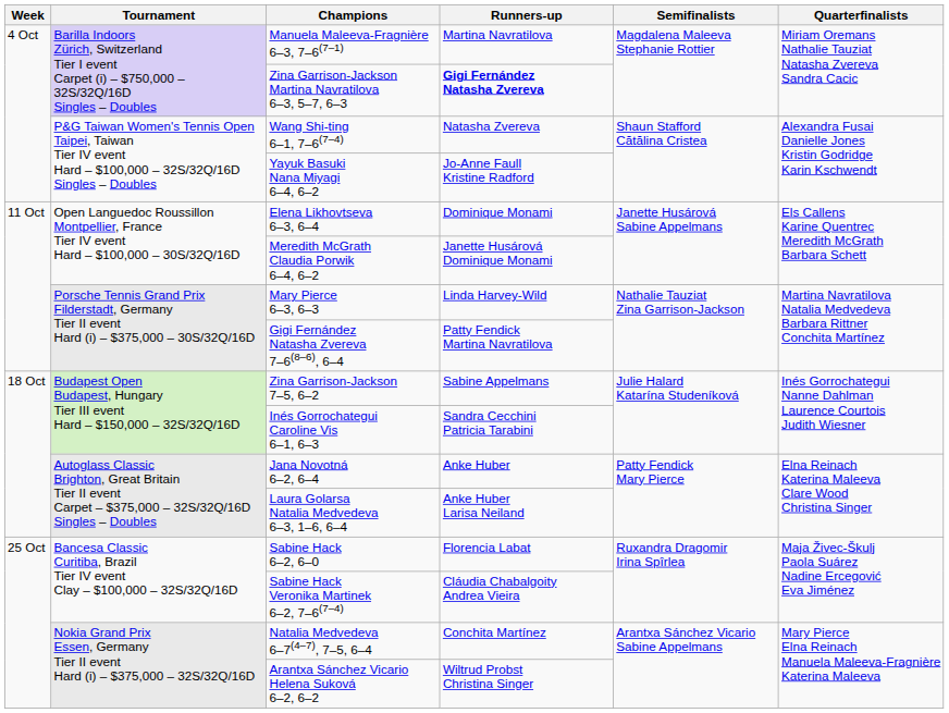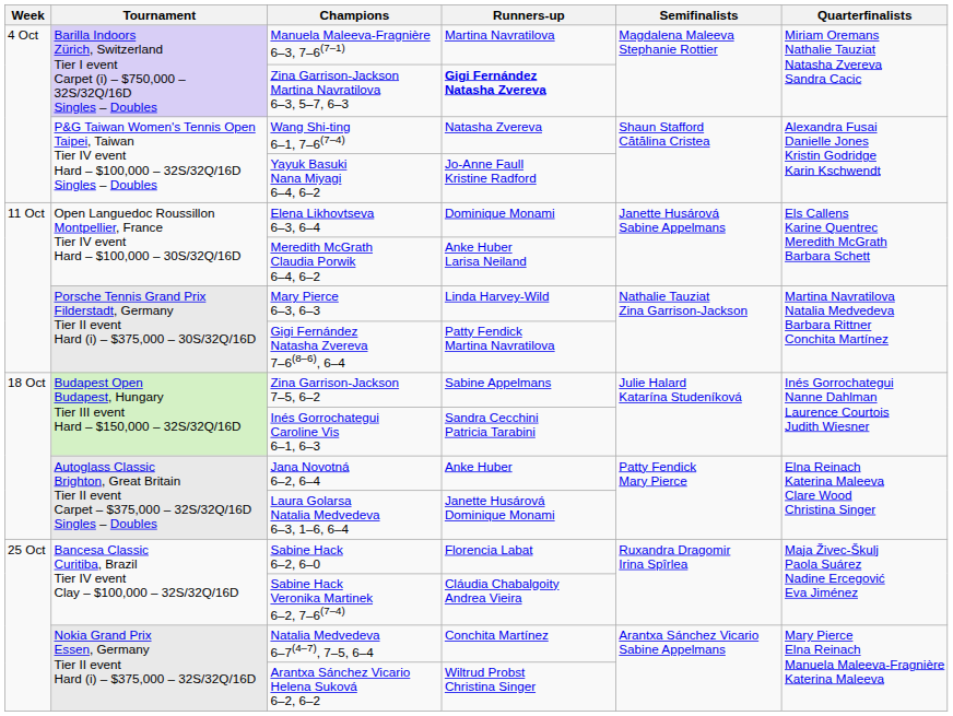 <table class=wikitable style=font-size:95%>
 <tr>
 <th style="width:48px;">Week</th>
 <th style="width:250px;">Tournament</th>
 <th style="width:200px;">Champions</th>
 <th style="width:200px;">Runners-up</th>
 <th style="width:190px;">Semifinalists</th>
 <th style="width:190px;">Quarterfinalists</th>
 </tr>
 <tr valign=top>
 <td rowspan=4>4 Oct</td>
 <td rowspan=2 style="background:#d8cef6;"><a href='#'>Barilla Indoors</a> <br> <a href='#'>Zürich</a>, Switzerland <br> Tier I event <br> Carpet (i) – $750,000 – 32S/32Q/16D<br><a href='#'>Singles</a> – <a href='#'>Doubles</a></td>
 <td> <a href='#'>Manuela Maleeva-Fragnière</a><br>6–3, 7–6<sup>(7–1)</sup></td>
 <td> <a href='#'>Martina Navratilova</a></td>
 <td rowspan=2>  <a href='#'>Magdalena Maleeva</a><br> <a href='#'>Stephanie Rottier</a></td>
 <td rowspan=2> <a href='#'>Miriam Oremans</a><br> <a href='#'>Nathalie Tauziat</a><br> <a href='#'>Natasha Zvereva</a><br> <a href='#'>Sandra Cacic</a></td>
 </tr>
 <tr valign=top>
 <td> <a href='#'>Zina Garrison-Jackson</a> <br>  <a href='#'>Martina Navratilova</a><br> 6–3, 5–7, 6–3</td>
 <td><strong> <a href='#'>Gigi Fernández</a> <br>  <a href='#'>Natasha Zvereva</a></strong></td>
 </tr>
 <tr valign=top>
 <td rowspan=2><a href='#'>P&G Taiwan Women's Tennis Open</a> <br> <a href='#'>Taipei</a>, Taiwan <br> Tier IV event <br> Hard – $100,000 – 32S/32Q/16D<br><a href='#'>Singles</a> – <a href='#'>Doubles</a></td>
 <td> <a href='#'>Wang Shi-ting</a><br>6–1, 7–6<sup>(7–4)</sup></td>
 <td> <a href='#'>Natasha Zvereva</a></td>
 <td rowspan=2>  <a href='#'>Shaun Stafford</a><br> <a href='#'>Cătălina Cristea</a></td>
 <td rowspan=2> <a href='#'>Alexandra Fusai</a><br> <a href='#'>Danielle Jones</a><br> <a href='#'>Kristin Godridge</a><br> <a href='#'>Karin Kschwendt</a></td>
 </tr>
 <tr valign=top>
 <td> <a href='#'>Yayuk Basuki</a> <br>  <a href='#'>Nana Miyagi</a><br> 6–4, 6–2</td>
 <td> <a href='#'>Jo-Anne Faull</a> <br>  <a href='#'>Kristine Radford</a></td>
 </tr>
 <tr valign=top>
 <td rowspan=4>11 Oct</td>
 <td rowspan=2>Open Languedoc Roussillon <br> <a href='#'>Montpellier</a>, France <br> Tier IV event <br> Hard – $100,000 – 30S/32Q/16D</td>
 <td> <a href='#'>Elena Likhovtseva</a><br>6–3, 6–4</td>
 <td> <a href='#'>Dominique Monami</a></td>
 <td rowspan=2>  <a href='#'>Janette Husárová</a><br> <a href='#'>Sabine Appelmans</a></td>
 <td rowspan=2> <a href='#'>Els Callens</a><br> <a href='#'>Karine Quentrec</a><br> <a href='#'>Meredith McGrath</a><br> <a href='#'>Barbara Schett</a></td>
 </tr>
 <tr valign=top>
 <td> <a href='#'>Meredith McGrath</a> <br>  <a href='#'>Claudia Porwik</a><br> 6–4, 6–2</td>
-<td> <a href='#'>Janette Husárová</a> <br>  <a href='#'>Dominique Monami</a></td>
+<td> <a href='#'>Anke Huber</a> <br>  <a href='#'>Larisa Neiland</a></td>
 </tr>
 <tr valign=top>
 <td rowspan=2 style="background:#e9e9e9;"><a href='#'>Porsche Tennis Grand Prix</a> <br> <a href='#'>Filderstadt</a>, Germany <br> Tier II event <br> Hard (i) – $375,000 – 30S/32Q/16D</td>
 <td> <a href='#'>Mary Pierce</a><br>6–3, 6–3</td>
 <td> <a href='#'>Linda Harvey-Wild</a></td>
 <td rowspan=2>  <a href='#'>Nathalie Tauziat</a><br> <a href='#'>Zina Garrison-Jackson</a></td>
 <td rowspan=2> <a href='#'>Martina Navratilova</a><br> <a href='#'>Natalia Medvedeva</a><br> <a href='#'>Barbara Rittner</a><br> <a href='#'>Conchita Martínez</a></td>
 </tr>
 <tr valign=top>
 <td> <a href='#'>Gigi Fernández</a> <br>  <a href='#'>Natasha Zvereva</a><br> 7–6<sup>(8–6)</sup>, 6–4</td>
 <td> <a href='#'>Patty Fendick</a> <br>  <a href='#'>Martina Navratilova</a></td>
 </tr>
 <tr valign=top>
 <td rowspan=4>18 Oct</td>
 <td rowspan=2 style="background:#d4f1c5;"><a href='#'>Budapest Open</a> <br> <a href='#'>Budapest</a>, Hungary <br> Tier III event <br> Hard – $150,000 – 32S/32Q/16D</td>
 <td> <a href='#'>Zina Garrison-Jackson</a><br>7–5, 6–2</td>
 <td> <a href='#'>Sabine Appelmans</a></td>
 <td rowspan=2>  <a href='#'>Julie Halard</a><br> <a href='#'>Katarína Studeníková</a></td>
 <td rowspan=2> <a href='#'>Inés Gorrochategui</a><br> <a href='#'>Nanne Dahlman</a><br> <a href='#'>Laurence Courtois</a><br> <a href='#'>Judith Wiesner</a></td>
 </tr>
 <tr valign=top>
 <td> <a href='#'>Inés Gorrochategui</a> <br>  <a href='#'>Caroline Vis</a><br> 6–1, 6–3</td>
 <td> <a href='#'>Sandra Cecchini</a> <br>  <a href='#'>Patricia Tarabini</a></td>
 </tr>
 <tr valign=top>
 <td rowspan=2 style="background:#e9e9e9;"><a href='#'>Autoglass Classic</a> <br> <a href='#'>Brighton</a>, Great Britain <br> Tier II event <br> Carpet – $375,000 – 32S/32Q/16D<br><a href='#'>Singles</a> – <a href='#'>Doubles</a></td>
 <td> <a href='#'>Jana Novotná</a><br>6–2, 6–4</td>
 <td> <a href='#'>Anke Huber</a></td>
 <td rowspan=2>  <a href='#'>Patty Fendick</a><br> <a href='#'>Mary Pierce</a></td>
 <td rowspan=2> <a href='#'>Elna Reinach</a><br> <a href='#'>Katerina Maleeva</a><br> <a href='#'>Clare Wood</a><br> <a href='#'>Christina Singer</a></td>
 </tr>
 <tr valign=top>
 <td> <a href='#'>Laura Golarsa</a> <br>  <a href='#'>Natalia Medvedeva</a><br> 6–3, 1–6, 6–4</td>
-<td> <a href='#'>Anke Huber</a> <br>  <a href='#'>Larisa Neiland</a></td>
+<td> <a href='#'>Janette Husárová</a> <br>  <a href='#'>Dominique Monami</a></td>
 </tr>
 <tr valign=top>
 <td rowspan=4>25 Oct</td>
 <td rowspan=2><a href='#'>Bancesa Classic</a> <br> <a href='#'>Curitiba</a>, Brazil <br> Tier IV event <br> Clay – $100,000 – 32S/32Q/16D</td>
 <td> <a href='#'>Sabine Hack</a><br>6–2, 6–0</td>
 <td> <a href='#'>Florencia Labat</a></td>
 <td rowspan=2>  <a href='#'>Ruxandra Dragomir</a><br> <a href='#'>Irina Spîrlea</a></td>
 <td rowspan=2> <a href='#'>Maja Živec-Škulj</a><br> <a href='#'>Paola Suárez</a><br> <a href='#'>Nadine Ercegović</a><br> <a href='#'>Eva Jiménez</a></td>
 </tr>
 <tr valign=top>
 <td> <a href='#'>Sabine Hack</a> <br>  <a href='#'>Veronika Martinek</a><br> 6–2, 7–6<sup>(7–4)</sup></td>
 <td> <a href='#'>Cláudia Chabalgoity</a> <br>  <a href='#'>Andrea Vieira</a></td>
 </tr>
 <tr valign=top>
 <td rowspan=2 style="background:#e9e9e9;"><a href='#'>Nokia Grand Prix</a> <br> <a href='#'>Essen</a>, Germany <br> Tier II event <br> Hard (i) – $375,000 – 32S/32Q/16D</td>
 <td> <a href='#'>Natalia Medvedeva</a><br>6–7<sup>(4–7)</sup>, 7–5, 6–4</td>
 <td> <a href='#'>Conchita Martínez</a></td>
 <td rowspan=2>  <a href='#'>Arantxa Sánchez Vicario</a><br> <a href='#'>Sabine Appelmans</a></td>
 <td rowspan=2> <a href='#'>Mary Pierce</a><br> <a href='#'>Elna Reinach</a><br> <a href='#'>Manuela Maleeva-Fragnière</a><br> <a href='#'>Katerina Maleeva</a></td>
 </tr>
 <tr valign=top>
 <td> <a href='#'>Arantxa Sánchez Vicario</a> <br>  <a href='#'>Helena Suková</a><br> 6–2, 6–2</td>
 <td> <a href='#'>Wiltrud Probst</a> <br>  <a href='#'>Christina Singer</a></td>
 </tr>
 </table>
